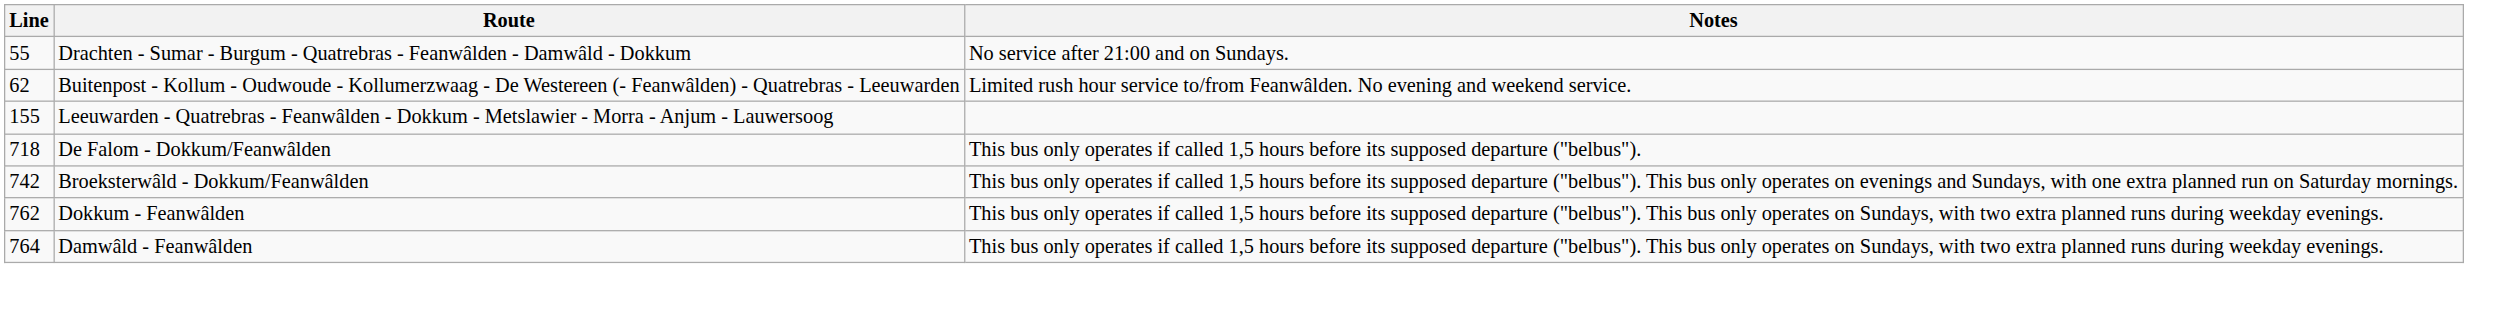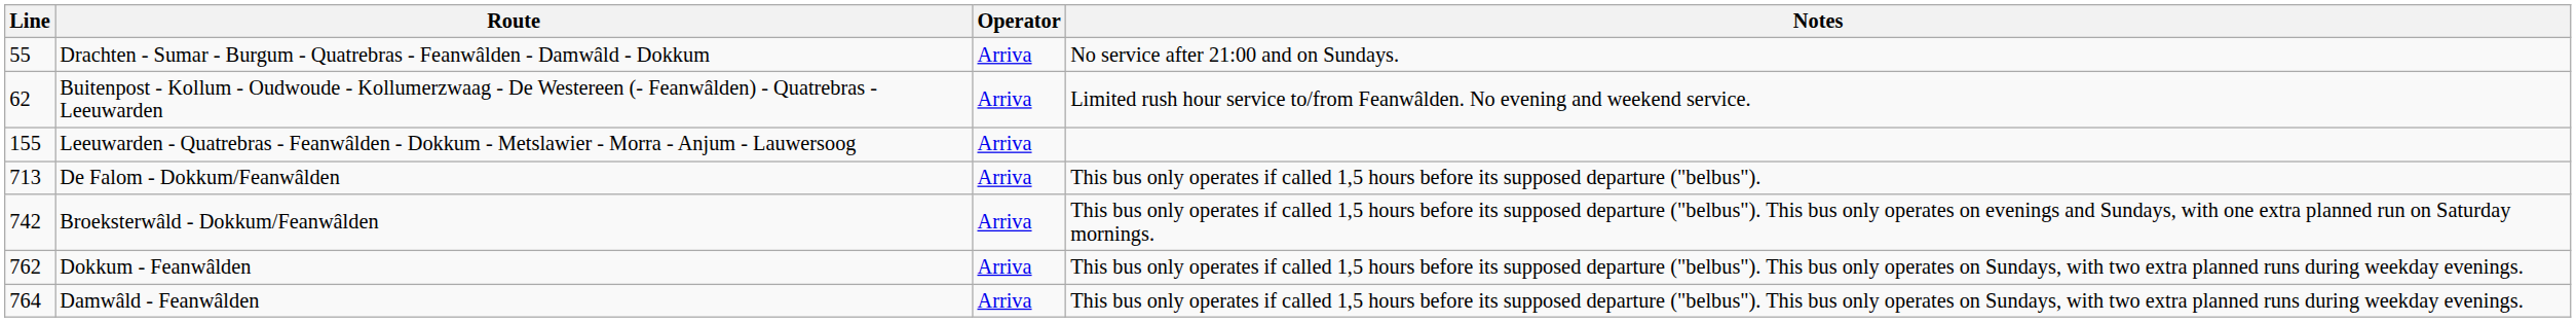 <table class="wikitable">
 <tr>
 <th>Line</th>
 <th>Route</th>
+<th>Operator</th>
 <th>Notes</th>
 </tr>
 <tr>
 <td>55</td>
 <td>Drachten - Sumar - Burgum - Quatrebras - Feanwâlden - Damwâld - Dokkum</td>
+<td><a href='#'>Arriva</a></td>
 <td>No service after 21:00 and on Sundays.</td>
 </tr>
 <tr>
 <td>62</td>
 <td>Buitenpost - Kollum - Oudwoude - Kollumerzwaag - De Westereen (- Feanwâlden) - Quatrebras - Leeuwarden</td>
+<td><a href='#'>Arriva</a></td>
 <td>Limited rush hour service to/from Feanwâlden. No evening and weekend service.</td>
 </tr>
 <tr>
 <td>155</td>
 <td>Leeuwarden - Quatrebras - Feanwâlden - Dokkum - Metslawier - Morra - Anjum - Lauwersoog</td>
+<td><a href='#'>Arriva</a></td>
 <td></td>
 </tr>
 <tr>
-<td>718</td>
+<td>713</td>
 <td>De Falom - Dokkum/Feanwâlden</td>
+<td><a href='#'>Arriva</a></td>
 <td>This bus only operates if called 1,5 hours before its supposed departure ("belbus").</td>
 </tr>
 <tr>
 <td>742</td>
 <td>Broeksterwâld - Dokkum/Feanwâlden</td>
+<td><a href='#'>Arriva</a></td>
 <td>This bus only operates if called 1,5 hours before its supposed departure ("belbus"). This bus only operates on evenings and Sundays, with one extra planned run on Saturday mornings.</td>
 </tr>
 <tr>
 <td>762</td>
 <td>Dokkum - Feanwâlden</td>
+<td><a href='#'>Arriva</a></td>
 <td>This bus only operates if called 1,5 hours before its supposed departure ("belbus"). This bus only operates on Sundays, with two extra planned runs during weekday evenings.</td>
 </tr>
 <tr>
 <td>764</td>
 <td>Damwâld - Feanwâlden</td>
+<td><a href='#'>Arriva</a></td>
 <td>This bus only operates if called 1,5 hours before its supposed departure ("belbus"). This bus only operates on Sundays, with two extra planned runs during weekday evenings.</td>
 </tr>
 </table>
